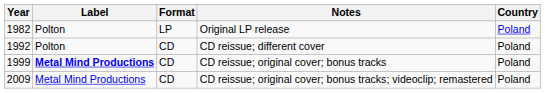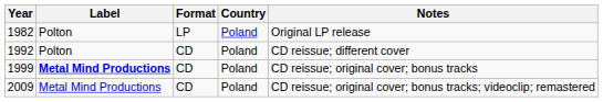 <table class="wikitable">
 <tr>
 <th>Year</th>
 <th>Label</th>
 <th>Format</th>
+<th>Country</th>
 <th>Notes</th>
-<th>Country</th>
 </tr>
 <tr>
 <td>1982</td>
 <td>Polton</td>
 <td>LP</td>
+<td><a href='#'>Poland</a></td>
 <td>Original LP release</td>
-<td><a href='#'>Poland</a></td>
 </tr>
 <tr>
 <td>1992</td>
 <td>Polton</td>
 <td>CD</td>
+<td>Poland</td>
 <td>CD reissue; different cover</td>
-<td>Poland</td>
 </tr>
 <tr>
 <td>1999</td>
 <td><strong><a href='#'>Metal Mind Productions</a></strong></td>
 <td>CD</td>
+<td>Poland</td>
 <td>CD reissue; original cover; bonus tracks</td>
-<td>Poland</td>
 </tr>
 <tr>
 <td>2009</td>
 <td><a href='#'>Metal Mind Productions</a></td>
 <td>CD</td>
+<td>Poland</td>
 <td>CD reissue; original cover; bonus tracks; videoclip; remastered</td>
-<td>Poland</td>
 </tr>
 </table>
